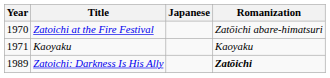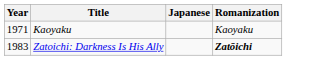 <table class="wikitable">
 <tr>
 <th>Year</th>
 <th>Title</th>
 <th>Japanese</th>
 <th>Romanization</th>
 </tr>
 <tr>
-<td>1970</td>
-<td><em><a href='#'>Zatoichi at the Fire Festival</a></em></td>
-<td></td>
-<td><em>Zatōichi abare-himatsuri</em></td>
-</tr>
-<tr>
 <td>1971</td>
 <td><em>Kaoyaku</em></td>
 <td></td>
 <td><em>Kaoyaku</em></td>
 </tr>
 <tr>
-<td>1989</td>
+<td>1983</td>
 <td><em><a href='#'>Zatoichi: Darkness Is His Ally</a></em></td>
 <td></td>
 <td><strong><em>Zatōichi</em></strong></td>
 </tr>
 </table>
